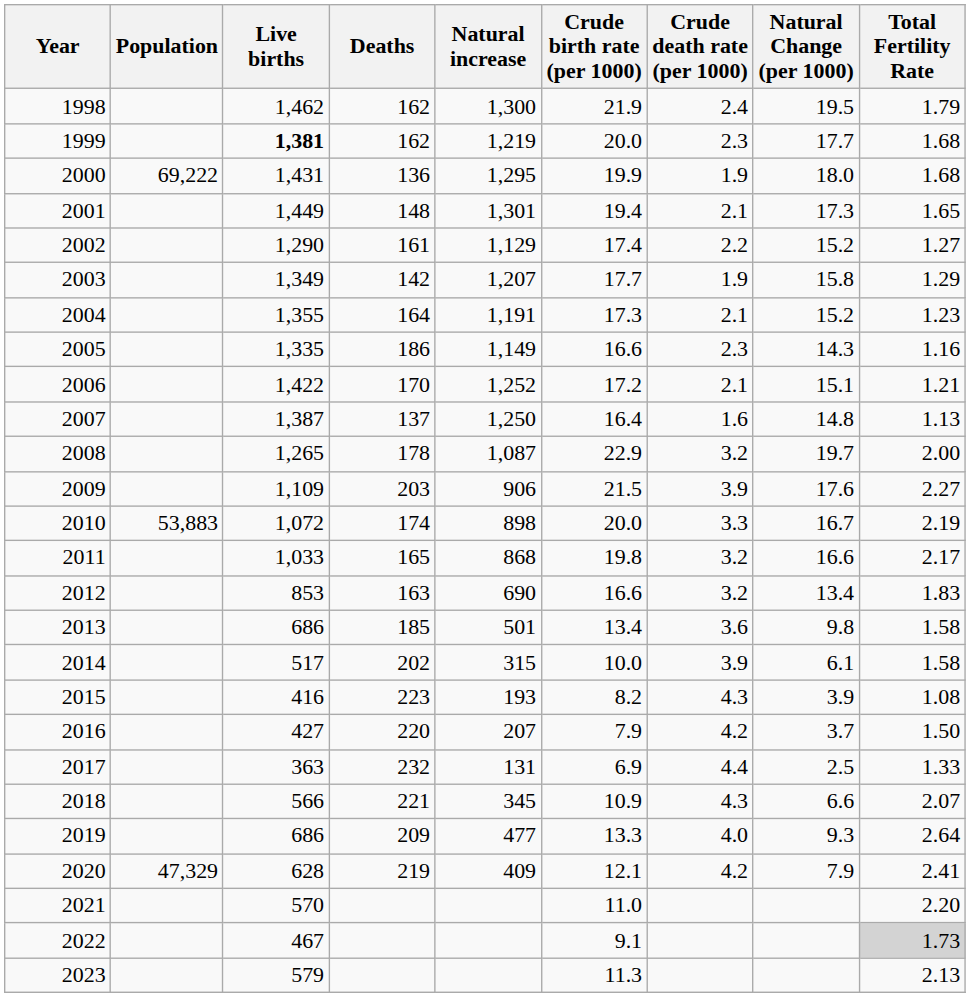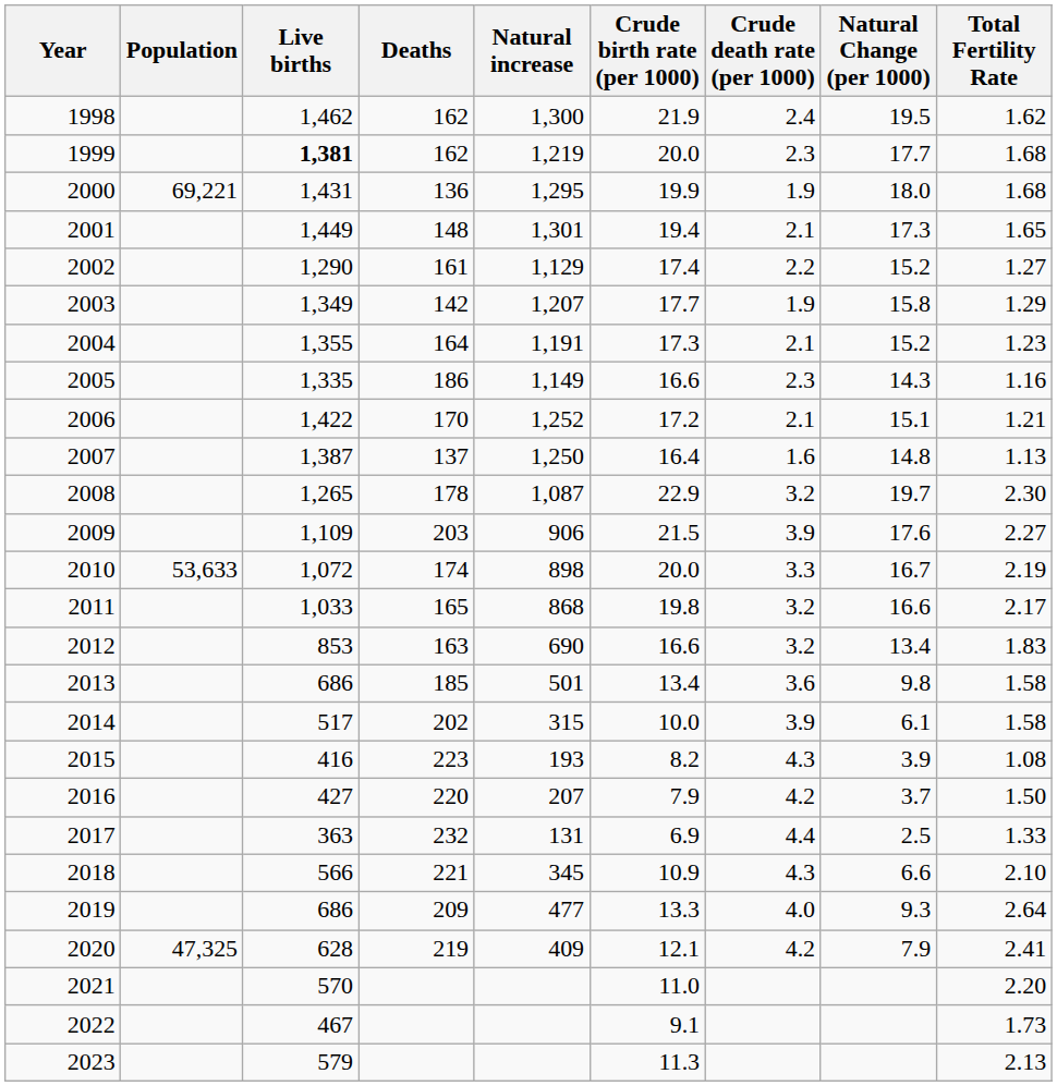 <table class="wikitable">
 <tr>
 <th width="70">Year</th>
 <th width="70">Population</th>
 <th width="70">Live births</th>
 <th width="70">Deaths</th>
 <th width="70">Natural increase</th>
 <th width="70">Crude birth rate (per 1000)</th>
 <th width="70">Crude death rate (per 1000)</th>
 <th width="70">Natural Change (per 1000)</th>
 <th width="70">Total Fertility Rate</th>
 </tr>
 <tr>
 <td align="right">1998</td>
 <td align="right"></td>
 <td align="right">1,462</td>
 <td align="right">162</td>
 <td align="right">1,300</td>
 <td align="right">21.9</td>
 <td align="right">2.4</td>
 <td align="right">19.5</td>
-<td align="right">1.79</td>
+<td align="right">1.62</td>
 </tr>
 <tr>
 <td align="right">1999</td>
 <td align="right"></td>
 <td align="right"><strong>1,381</strong></td>
 <td align="right">162</td>
 <td align="right">1,219</td>
 <td align="right">20.0</td>
 <td align="right">2.3</td>
 <td align="right">17.7</td>
 <td align="right">1.68</td>
 </tr>
 <tr>
 <td align="right">2000</td>
-<td align="right">69,222</td>
+<td align="right">69,221</td>
 <td align="right">1,431</td>
 <td align="right">136</td>
 <td align="right">1,295</td>
 <td align="right">19.9</td>
 <td align="right">1.9</td>
 <td align="right">18.0</td>
 <td align="right">1.68</td>
 </tr>
 <tr>
 <td align="right">2001</td>
 <td align="right"></td>
 <td align="right">1,449</td>
 <td align="right">148</td>
 <td align="right">1,301</td>
 <td align="right">19.4</td>
 <td align="right">2.1</td>
 <td align="right">17.3</td>
 <td align="right">1.65</td>
 </tr>
 <tr>
 <td align="right">2002</td>
 <td align="right"></td>
 <td align="right">1,290</td>
 <td align="right">161</td>
 <td align="right">1,129</td>
 <td align="right">17.4</td>
 <td align="right">2.2</td>
 <td align="right">15.2</td>
 <td align="right">1.27</td>
 </tr>
 <tr>
 <td align="right">2003</td>
 <td align="right"></td>
 <td align="right">1,349</td>
 <td align="right">142</td>
 <td align="right">1,207</td>
 <td align="right">17.7</td>
 <td align="right">1.9</td>
 <td align="right">15.8</td>
 <td align="right">1.29</td>
 </tr>
 <tr>
 <td align="right">2004</td>
 <td align="right"></td>
 <td align="right">1,355</td>
 <td align="right">164</td>
 <td align="right">1,191</td>
 <td align="right">17.3</td>
 <td align="right">2.1</td>
 <td align="right">15.2</td>
 <td align="right">1.23</td>
 </tr>
 <tr>
 <td align="right">2005</td>
 <td align="right"></td>
 <td align="right">1,335</td>
 <td align="right">186</td>
 <td align="right">1,149</td>
 <td align="right">16.6</td>
 <td align="right">2.3</td>
 <td align="right">14.3</td>
 <td align="right">1.16</td>
 </tr>
 <tr>
 <td align="right">2006</td>
 <td align="right"></td>
 <td align="right">1,422</td>
 <td align="right">170</td>
 <td align="right">1,252</td>
 <td align="right">17.2</td>
 <td align="right">2.1</td>
 <td align="right">15.1</td>
 <td align="right">1.21</td>
 </tr>
 <tr>
 <td align="right">2007</td>
 <td align="right"></td>
 <td align="right">1,387</td>
 <td align="right">137</td>
 <td align="right">1,250</td>
 <td align="right">16.4</td>
 <td align="right">1.6</td>
 <td align="right">14.8</td>
 <td align="right">1.13</td>
 </tr>
 <tr>
 <td align="right">2008</td>
 <td align="right"></td>
 <td align="right">1,265</td>
 <td align="right">178</td>
 <td align="right">1,087</td>
 <td align="right">22.9</td>
 <td align="right">3.2</td>
 <td align="right">19.7</td>
-<td align="right">2.00</td>
+<td align="right">2.30</td>
 </tr>
 <tr>
 <td align="right">2009</td>
 <td align="right"></td>
 <td align="right">1,109</td>
 <td align="right">203</td>
 <td align="right">906</td>
 <td align="right">21.5</td>
 <td align="right">3.9</td>
 <td align="right">17.6</td>
 <td align="right">2.27</td>
 </tr>
 <tr>
 <td align="right">2010</td>
-<td align="right">53,883</td>
+<td align="right">53,633</td>
 <td align="right">1,072</td>
 <td align="right">174</td>
 <td align="right">898</td>
 <td align="right">20.0</td>
 <td align="right">3.3</td>
 <td align="right">16.7</td>
 <td align="right">2.19</td>
 </tr>
 <tr>
 <td align="right">2011</td>
 <td align="right"></td>
 <td align="right">1,033</td>
 <td align="right">165</td>
 <td align="right">868</td>
 <td align="right">19.8</td>
 <td align="right">3.2</td>
 <td align="right">16.6</td>
 <td align="right">2.17</td>
 </tr>
 <tr>
 <td align="right">2012</td>
 <td align="right"></td>
 <td align="right">853</td>
 <td align="right">163</td>
 <td align="right">690</td>
 <td align="right">16.6</td>
 <td align="right">3.2</td>
 <td align="right">13.4</td>
 <td align="right">1.83</td>
 </tr>
 <tr>
 <td align="right">2013</td>
 <td align="right"></td>
 <td align="right">686</td>
 <td align="right">185</td>
 <td align="right">501</td>
 <td align="right">13.4</td>
 <td align="right">3.6</td>
 <td align="right">9.8</td>
 <td align="right">1.58</td>
 </tr>
 <tr>
 <td align="right">2014</td>
 <td align="right"></td>
 <td align="right">517</td>
 <td align="right">202</td>
 <td align="right">315</td>
 <td align="right">10.0</td>
 <td align="right">3.9</td>
 <td align="right">6.1</td>
 <td align="right">1.58</td>
 </tr>
 <tr>
 <td align="right">2015</td>
 <td align="right"></td>
 <td align="right">416</td>
 <td align="right">223</td>
 <td align="right">193</td>
 <td align="right">8.2</td>
 <td align="right">4.3</td>
 <td align="right">3.9</td>
 <td align="right">1.08</td>
 </tr>
 <tr>
 <td align="right">2016</td>
 <td align="right"></td>
 <td align="right">427</td>
 <td align="right">220</td>
 <td align="right">207</td>
 <td align="right">7.9</td>
 <td align="right">4.2</td>
 <td align="right">3.7</td>
 <td align="right">1.50</td>
 </tr>
 <tr>
 <td align="right">2017</td>
 <td align="right"></td>
 <td align="right">363</td>
 <td align="right">232</td>
 <td align="right">131</td>
 <td align="right">6.9</td>
 <td align="right">4.4</td>
 <td align="right">2.5</td>
 <td align="right">1.33</td>
 </tr>
 <tr>
 <td align="right">2018</td>
 <td align="right"></td>
 <td align="right">566</td>
 <td align="right">221</td>
 <td align="right">345</td>
 <td align="right">10.9</td>
 <td align="right">4.3</td>
 <td align="right">6.6</td>
-<td align="right">2.07</td>
+<td align="right">2.10</td>
 </tr>
 <tr>
 <td align="right">2019</td>
 <td align="right"></td>
 <td align="right">686</td>
 <td align="right">209</td>
 <td align="right">477</td>
 <td align="right">13.3</td>
 <td align="right">4.0</td>
 <td align="right">9.3</td>
 <td align="right">2.64</td>
 </tr>
 <tr>
 <td align="right">2020</td>
-<td align="right">47,329</td>
+<td align="right">47,325</td>
 <td align="right">628</td>
 <td align="right">219</td>
 <td align="right">409</td>
 <td align="right">12.1</td>
 <td align="right">4.2</td>
 <td align="right">7.9</td>
 <td align="right">2.41</td>
 </tr>
 <tr>
 <td align="right">2021</td>
 <td align="right"></td>
 <td align="right">570</td>
 <td align="right"></td>
 <td align="right"></td>
 <td align="right">11.0</td>
 <td align="right"></td>
 <td align="right"></td>
 <td align="right">2.20</td>
 </tr>
 <tr>
 <td align="right">2022</td>
 <td align="right"></td>
 <td align="right">467</td>
 <td align="right"></td>
 <td align="right"></td>
 <td align="right">9.1</td>
 <td align="right"></td>
 <td align="right"></td>
-<td align="right" style="background: lightgrey;">1.73</td>
+<td align="right">1.73</td>
 </tr>
 <tr>
 <td align="right">2023</td>
 <td align="right"></td>
 <td align="right">579</td>
 <td align="right"></td>
 <td align="right"></td>
 <td align="right">11.3</td>
 <td align="right"></td>
 <td align="right"></td>
 <td align="right">2.13</td>
 </tr>
 <tr>
 </tr>
 </table>
